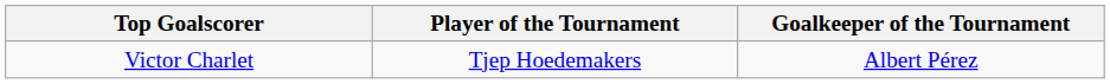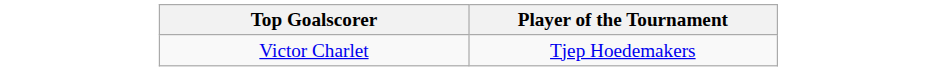 <table class=wikitable style="margin:auto; text-align:center">
 <tr>
 <th style="width: 250px;">Top Goalscorer</th>
 <th style="width: 250px;">Player of the Tournament</th>
-<th style="width: 250px;">Goalkeeper of the Tournament</th>
 </tr>
 <tr>
 <td> <a href='#'>Victor Charlet</a></td>
 <td> <a href='#'>Tjep Hoedemakers</a></td>
-<td> <a href='#'>Albert Pérez</a></td>
 </tr>
 </table>
